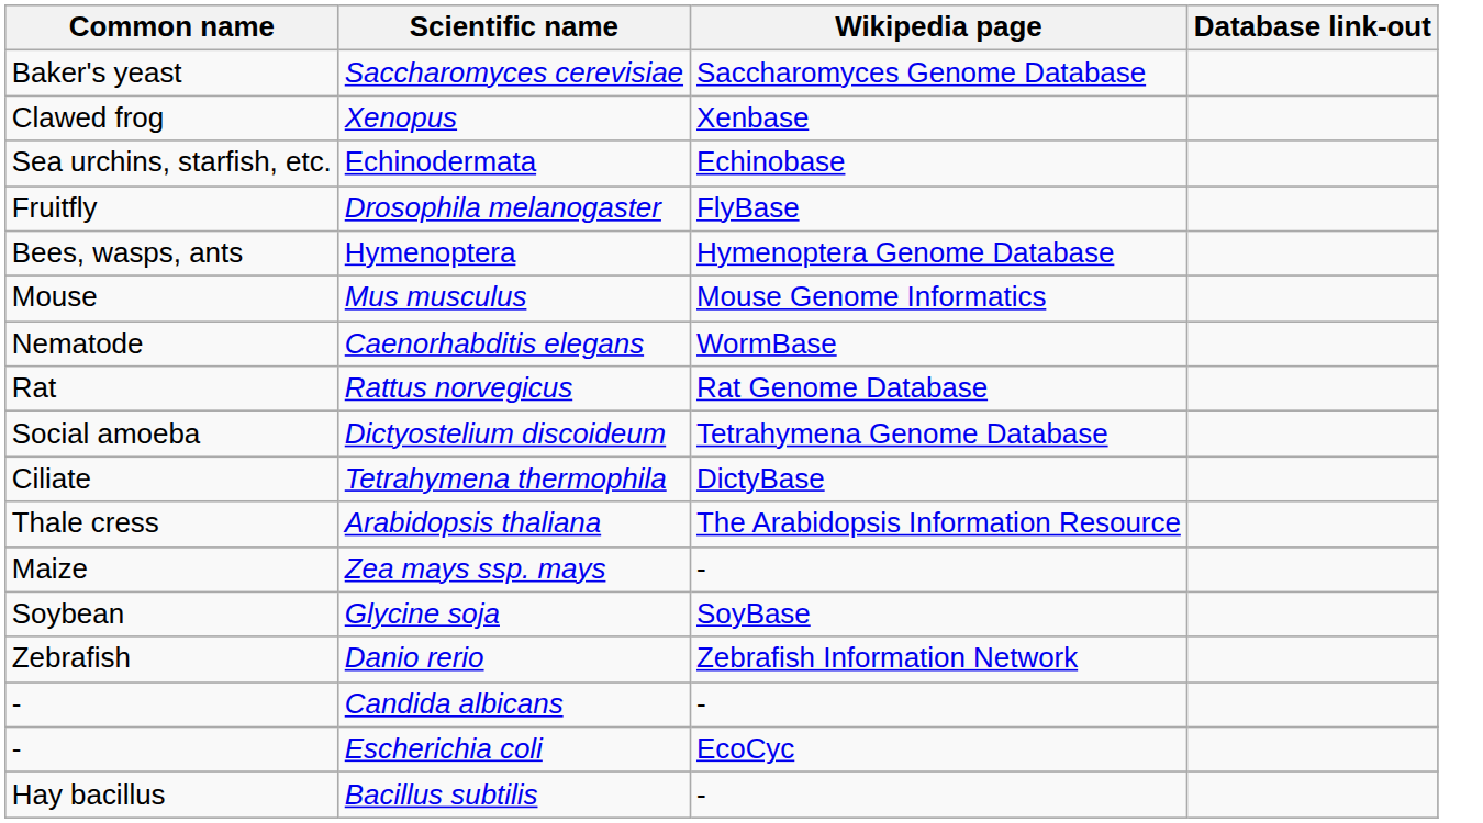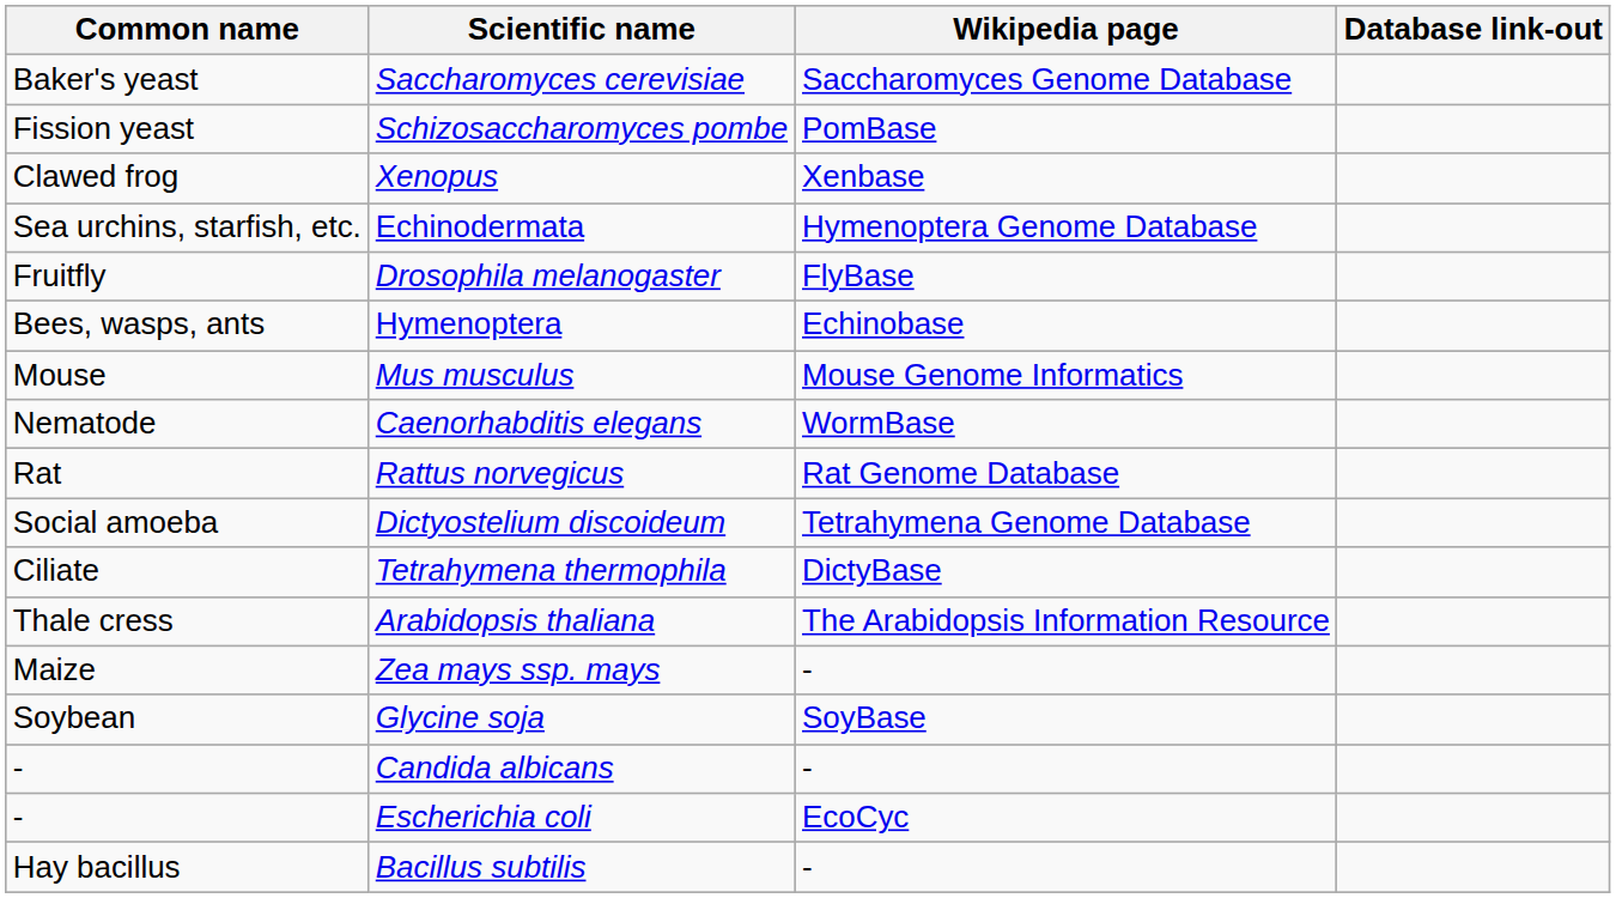 <table class="wikitable sortable">
 <tr>
 <th>Common name</th>
 <th>Scientific name</th>
 <th>Wikipedia page</th>
 <th>Database link-out</th>
 </tr>
 <tr>
 <td>Baker's yeast</td>
 <td><em><a href='#'>Saccharomyces cerevisiae</a></em></td>
 <td><a href='#'>Saccharomyces Genome Database</a></td>
 <td></td>
 </tr>
 <tr>
+<td>Fission yeast</td>
+<td><em><a href='#'>Schizosaccharomyces pombe</a></em></td>
+<td><a href='#'>PomBase</a></td>
+<td></td>
+</tr>
+<tr>
 <td>Clawed frog</td>
 <td><em><a href='#'>Xenopus</a></em></td>
 <td><a href='#'>Xenbase</a></td>
 <td></td>
 </tr>
 <tr>
 <td>Sea urchins, starfish, etc.</td>
 <td><a href='#'>Echinodermata</a></td>
-<td><a href='#'>Echinobase</a></td>
+<td><a href='#'>Hymenoptera Genome Database</a></td>
 <td></td>
 </tr>
 <tr>
 <td>Fruitfly</td>
 <td><em><a href='#'>Drosophila melanogaster</a></em></td>
 <td><a href='#'>FlyBase</a></td>
 <td></td>
 </tr>
 <tr>
 <td>Bees, wasps, ants</td>
 <td><a href='#'>Hymenoptera</a></td>
-<td><a href='#'>Hymenoptera Genome Database</a></td>
+<td><a href='#'>Echinobase</a></td>
 <td></td>
 </tr>
 <tr>
 <td>Mouse</td>
 <td><em><a href='#'>Mus musculus</a></em></td>
 <td><a href='#'>Mouse Genome Informatics</a></td>
 <td></td>
 </tr>
 <tr>
 <td>Nematode</td>
 <td><em><a href='#'>Caenorhabditis elegans</a></em></td>
 <td><a href='#'>WormBase</a></td>
 <td></td>
 </tr>
 <tr>
 <td>Rat</td>
 <td><em><a href='#'>Rattus norvegicus</a></em></td>
 <td><a href='#'>Rat Genome Database</a></td>
 <td></td>
 </tr>
 <tr>
 <td>Social amoeba</td>
 <td><em><a href='#'>Dictyostelium discoideum</a></em></td>
 <td><a href='#'>Tetrahymena Genome Database</a></td>
 <td></td>
 </tr>
 <tr>
 <td>Ciliate</td>
 <td><em><a href='#'>Tetrahymena thermophila</a></em></td>
 <td><a href='#'>DictyBase</a></td>
 <td></td>
 </tr>
 <tr>
 <td>Thale cress</td>
 <td><em><a href='#'>Arabidopsis thaliana</a></em></td>
 <td><a href='#'>The Arabidopsis Information Resource</a></td>
 <td></td>
 </tr>
 <tr>
 <td>Maize</td>
 <td><em><a href='#'>Zea mays ssp. mays</a></em></td>
 <td>-</td>
 <td></td>
 </tr>
 <tr>
 <td>Soybean</td>
 <td><em><a href='#'>Glycine soja</a></em></td>
 <td><a href='#'>SoyBase</a></td>
 <td></td>
 </tr>
 <tr>
-<td>Zebrafish</td>
-<td><em><a href='#'>Danio rerio</a></em></td>
-<td><a href='#'>Zebrafish Information Network</a></td>
-<td></td>
-</tr>
-<tr>
 <td>-</td>
 <td><em><a href='#'>Candida albicans</a></em></td>
 <td>-</td>
 <td></td>
 </tr>
 <tr>
 <td>-</td>
 <td><em><a href='#'>Escherichia coli</a></em></td>
 <td><a href='#'>EcoCyc</a></td>
 <td></td>
 </tr>
 <tr>
 <td>Hay bacillus</td>
 <td><em><a href='#'>Bacillus subtilis</a></em></td>
 <td>-</td>
 <td></td>
 </tr>
 </table>
